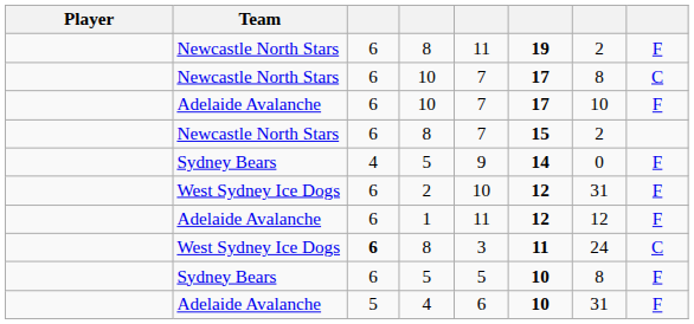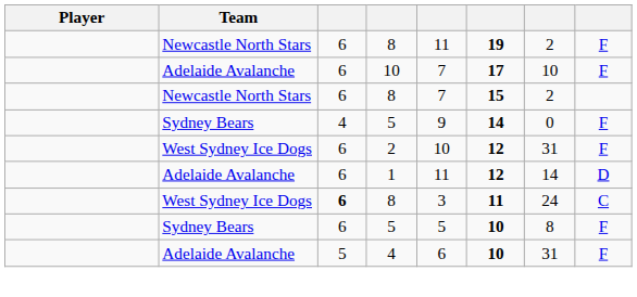 <table class="wikitable sortable" style="text-align:center;">
 <tr>
 <th width="175px">Player</th>
 <th width="175px">Team</th>
 <th width="50px"></th>
 <th width="50px"></th>
 <th width="50px"></th>
 <th width="60px"></th>
 <th width="50px"></th>
 <th width="60px"></th>
 </tr>
 <tr>
 <td align="left"></td>
 <td align="left"><a href='#'>Newcastle North Stars</a></td>
 <td>6</td>
 <td>8</td>
 <td>11</td>
 <td><strong>19</strong></td>
 <td>2</td>
 <td><a href='#'>F</a></td>
-</tr>
-<tr>
-<td align="left"></td>
-<td align="left"><a href='#'>Newcastle North Stars</a></td>
-<td>6</td>
-<td>10</td>
-<td>7</td>
-<td><strong>17</strong></td>
-<td>8</td>
-<td><a href='#'>C</a></td>
 </tr>
 <tr>
 <td align="left"></td>
 <td align="left"><a href='#'>Adelaide Avalanche</a></td>
 <td>6</td>
 <td>10</td>
 <td>7</td>
 <td><strong>17</strong></td>
 <td>10</td>
 <td><a href='#'>F</a></td>
 </tr>
 <tr>
 <td align="left"></td>
 <td align="left"><a href='#'>Newcastle North Stars</a></td>
 <td>6</td>
 <td>8</td>
 <td>7</td>
 <td><strong>15</strong></td>
 <td>2</td>
 <td></td>
 </tr>
 <tr>
 <td align="left"></td>
 <td align="left"><a href='#'>Sydney Bears</a></td>
 <td>4</td>
 <td>5</td>
 <td>9</td>
 <td><strong>14</strong></td>
 <td>0</td>
 <td><a href='#'>F</a></td>
 </tr>
 <tr>
 <td align="left"></td>
 <td align="left"><a href='#'>West Sydney Ice Dogs</a></td>
 <td>6</td>
 <td>2</td>
 <td>10</td>
 <td><strong>12</strong></td>
 <td>31</td>
 <td><a href='#'>F</a></td>
 </tr>
 <tr>
 <td align="left"></td>
 <td align="left"><a href='#'>Adelaide Avalanche</a></td>
 <td>6</td>
 <td>1</td>
 <td>11</td>
 <td><strong>12</strong></td>
-<td>12</td>
-<td><a href='#'>F</a></td>
+<td>14</td>
+<td><a href='#'>D</a></td>
 </tr>
 <tr>
 <td align="left"></td>
 <td align="left"><a href='#'>West Sydney Ice Dogs</a></td>
 <td><strong>6</strong></td>
 <td>8</td>
 <td>3</td>
 <td><strong>11</strong></td>
 <td>24</td>
 <td><a href='#'>C</a></td>
 </tr>
 <tr>
 <td align="left"></td>
 <td align="left"><a href='#'>Sydney Bears</a></td>
 <td>6</td>
 <td>5</td>
 <td>5</td>
 <td><strong>10</strong></td>
 <td>8</td>
 <td><a href='#'>F</a></td>
 </tr>
 <tr>
 <td align="left"></td>
 <td align="left"><a href='#'>Adelaide Avalanche</a></td>
 <td>5</td>
 <td>4</td>
 <td>6</td>
 <td><strong>10</strong></td>
 <td>31</td>
 <td><a href='#'>F</a></td>
 </tr>
 </table>
